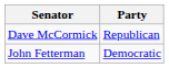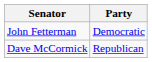 <table class="wikitable">
 <tr>
 <th>Senator</th>
 <th>Party</th>
 </tr>
 <tr>
+<td><a href='#'>John Fetterman</a></td>
+<td><a href='#'>Democratic</a></td>
+</tr>
+<tr>
 <td><a href='#'>Dave McCormick</a></td>
 <td><a href='#'>Republican</a></td>
 </tr>
-<tr>
-<td><a href='#'>John Fetterman</a></td>
-<td><a href='#'>Democratic</a></td>
-</tr>
 </table>
